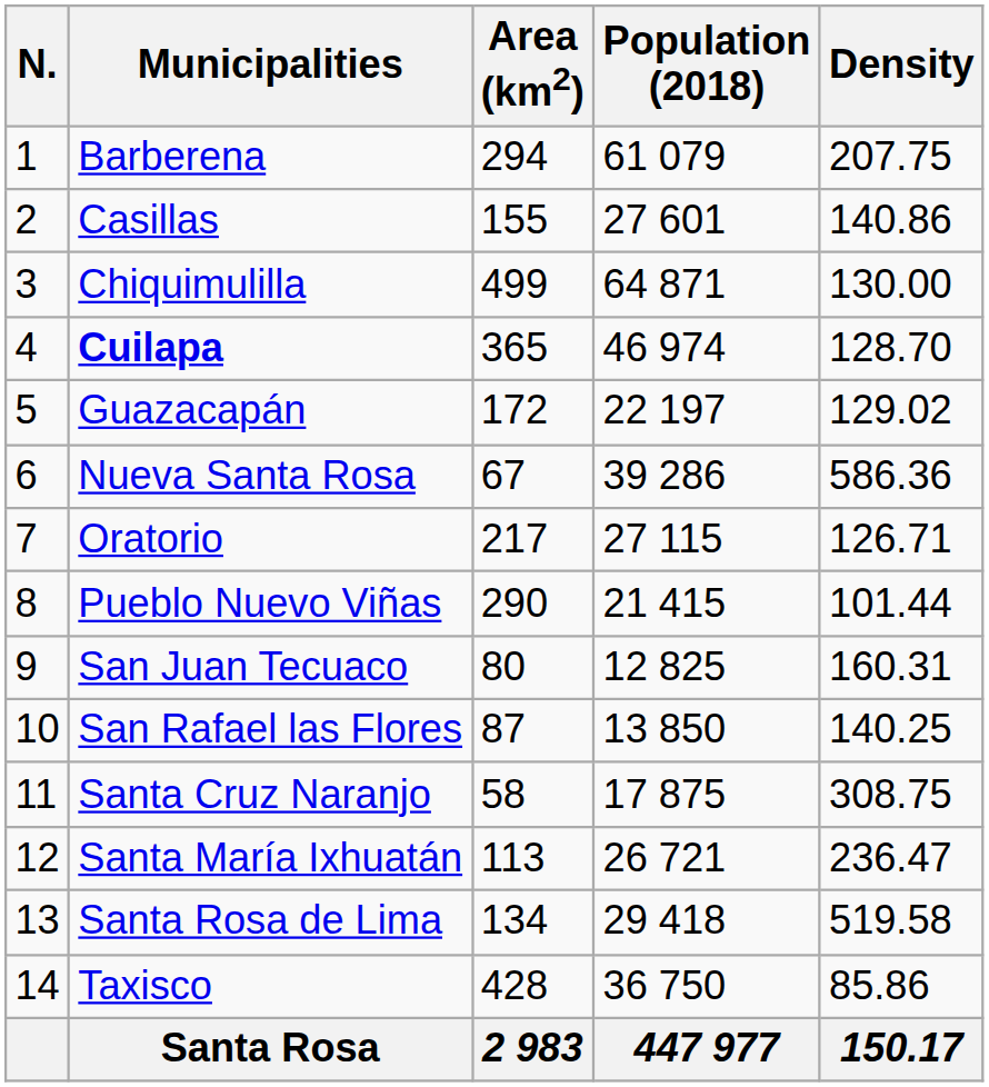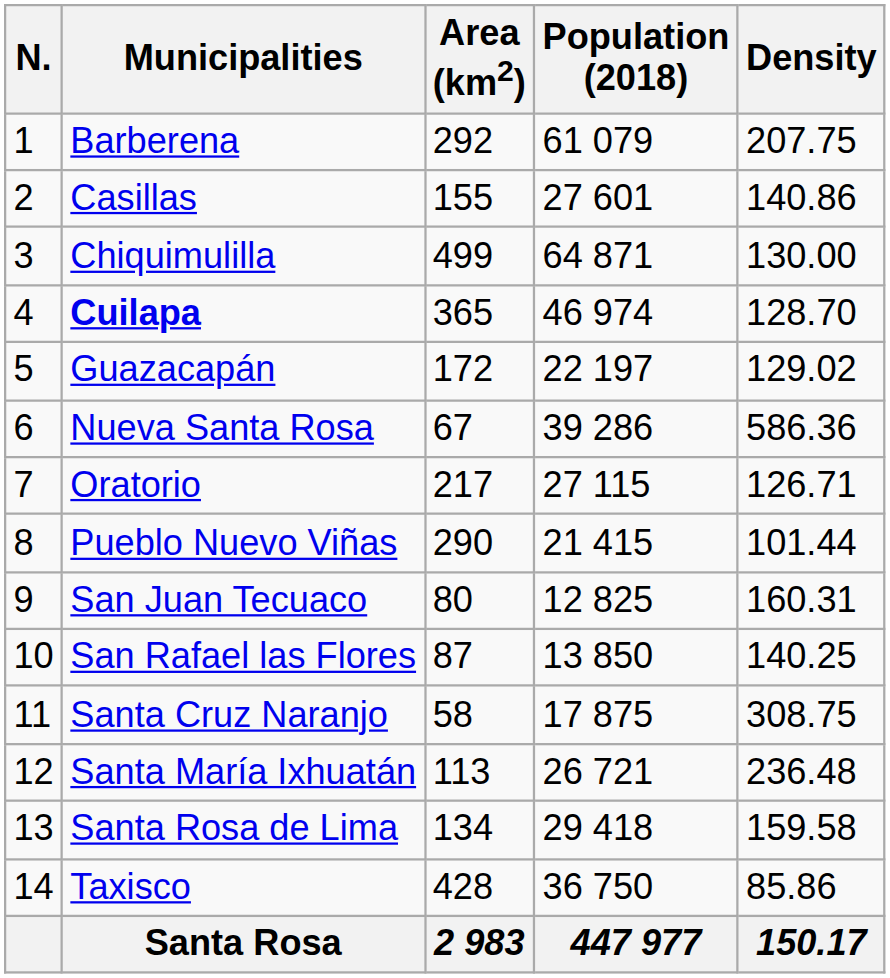 <table class="wikitable sortable">
 <tr>
 <th>N.</th>
 <th>Municipalities</th>
 <th>Area<br>(km<sup>2</sup>)</th>
 <th>Population<br>(2018)</th>
 <th>Density</th>
 </tr>
 <tr>
 <td>1</td>
 <td><a href='#'>Barberena</a></td>
-<td>294</td>
+<td>292</td>
 <td>61 079</td>
 <td>207.75</td>
 </tr>
 <tr>
 <td>2</td>
 <td><a href='#'>Casillas</a></td>
 <td>155</td>
 <td>27 601</td>
 <td>140.86</td>
 </tr>
 <tr>
 <td>3</td>
 <td><a href='#'>Chiquimulilla</a></td>
 <td>499</td>
 <td>64 871</td>
 <td>130.00</td>
 </tr>
 <tr>
 <td>4</td>
 <td><strong><a href='#'>Cuilapa</a></strong></td>
 <td>365</td>
 <td>46 974</td>
 <td>128.70</td>
 </tr>
 <tr>
 <td>5</td>
 <td><a href='#'>Guazacapán</a></td>
 <td>172</td>
 <td>22 197</td>
 <td>129.02</td>
 </tr>
 <tr>
 <td>6</td>
 <td><a href='#'>Nueva Santa Rosa</a></td>
 <td>67</td>
 <td>39 286</td>
 <td>586.36</td>
 </tr>
 <tr>
 <td>7</td>
 <td><a href='#'>Oratorio</a></td>
 <td>217</td>
 <td>27 115</td>
 <td>126.71</td>
 </tr>
 <tr>
 <td>8</td>
 <td><a href='#'>Pueblo Nuevo Viñas</a></td>
 <td>290</td>
 <td>21 415</td>
 <td>101.44</td>
 </tr>
 <tr>
 <td>9</td>
 <td><a href='#'>San Juan Tecuaco</a></td>
 <td>80</td>
 <td>12 825</td>
 <td>160.31</td>
 </tr>
 <tr>
 <td>10</td>
 <td><a href='#'>San Rafael las Flores</a></td>
 <td>87</td>
 <td>13 850</td>
 <td>140.25</td>
 </tr>
 <tr>
 <td>11</td>
 <td><a href='#'>Santa Cruz Naranjo</a></td>
 <td>58</td>
 <td>17 875</td>
 <td>308.75</td>
 </tr>
 <tr>
 <td>12</td>
 <td><a href='#'>Santa María Ixhuatán</a></td>
 <td>113</td>
 <td>26 721</td>
-<td>236.47</td>
+<td>236.48</td>
 </tr>
 <tr>
 <td>13</td>
 <td><a href='#'>Santa Rosa de Lima</a></td>
 <td>134</td>
 <td>29 418</td>
-<td>519.58</td>
+<td>159.58</td>
 </tr>
 <tr>
 <td>14</td>
 <td><a href='#'>Taxisco</a></td>
 <td>428</td>
 <td>36 750</td>
 <td>85.86</td>
 </tr>
 <tr>
 <th></th>
 <th>Santa Rosa</th>
 <th><em>2 983</em></th>
 <th><em>447 977</em></th>
 <th><em>150.17</em></th>
 </tr>
 </table>
